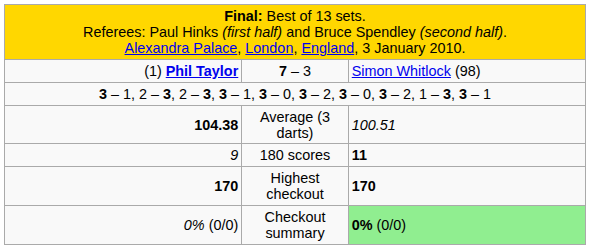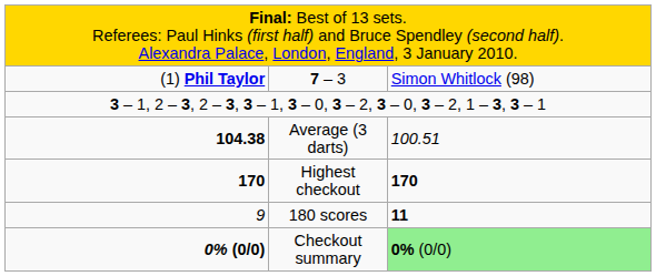 <table class="wikitable" style="font-size: 90%; margin: 1em auto 1em auto;">
 <tr>
 <td colspan="3" align="center" bgcolor="#ffd700"><strong>Final:</strong> Best of 13 sets. <br> Referees:  Paul Hinks <em>(first half)</em> and  Bruce Spendley <em>(second half)</em>.<br><a href='#'>Alexandra Palace</a>, <a href='#'>London</a>, <a href='#'>England</a>, 3 January 2010.</td>
 </tr>
 <tr>
 <td width="230" align="right">(1) <strong><a href='#'>Phil Taylor</a></strong> </td>
 <td width="100" align="center"><strong>7</strong> – 3</td>
 <td width="230"> <a href='#'>Simon Whitlock</a> (98)</td>
 </tr>
 <tr>
 <td colspan="3" align="center" style="font-size: 100%"><strong>3</strong> – 1, 2 – <strong>3</strong>, 2 – <strong>3</strong>, <strong>3</strong> – 1, <strong>3</strong> – 0, <strong>3</strong> – 2, <strong>3</strong> – 0, <strong>3</strong> – 2, 1 – <strong>3</strong>, <strong>3</strong> – 1</td>
 </tr>
 <tr>
 <td align="right"><strong>104.38</strong></td>
 <td align="center">Average (3 darts)</td>
 <td><em>100.51</em></td>
 </tr>
 <tr>
+<td align="right"><strong>170</strong></td>
+<td align="center">Highest checkout</td>
+<td><strong>170</strong></td>
+</tr>
+<tr>
 <td align="right"><em>9</em></td>
 <td align="center">180 scores</td>
 <td><strong>11</strong></td>
 </tr>
 <tr>
-<td align="right"><strong>170</strong></td>
-<td align="center">Highest checkout</td>
-<td><strong>170</strong></td>
-</tr>
-<tr>
-<td align="right"><em>0%</em> (0/0)</td>
+<td align="right"><strong><em>0%</em> (0/0)</strong></td>
 <td align="center">Checkout summary</td>
 <td style="background: lightgreen;"><strong>0%</strong> (0/0)</td>
 </tr>
 </table>
